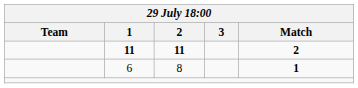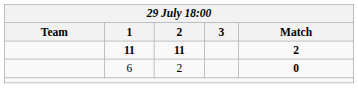 <table class=wikitable style="text-align:center; width: 55%">
 <tr>
 <th colspan=10><em>29 July 18:00</em></th>
 </tr>
 <tr>
 <th>Team</th>
 <th>1</th>
 <th>2</th>
 <th>3</th>
 <th>Match</th>
 </tr>
 <tr>
 <td align=left><strong><br></strong></td>
 <td><strong>11</strong></td>
 <td><strong>11</strong></td>
 <td></td>
 <td><strong>2</strong></td>
 </tr>
 <tr>
 <td align=left><br></td>
 <td>6</td>
-<td>8</td>
+<td>2</td>
 <td></td>
-<td><strong>1</strong></td>
+<td><strong>0</strong></td>
 </tr>
 <tr>
 <td colspan=10></td>
 </tr>
 </table>
